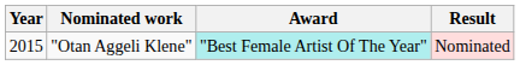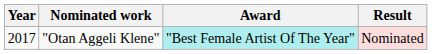 <table class="wikitable">
 <tr>
 <th>Year</th>
 <th>Nominated work</th>
 <th>Award</th>
 <th>Result</th>
 </tr>
 <tr>
-<td>2015</td>
+<td>2017</td>
 <td>"Otan Aggeli Klene"</td>
 <td style="background: paleturquoise;">"Best Female Artist Of The Year"</td>
 <td style="background: #ffdddd">Nominated</td>
 </tr>
 </table>
